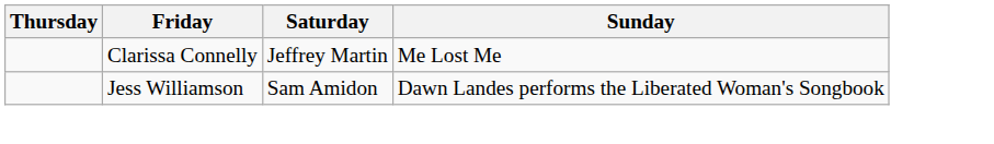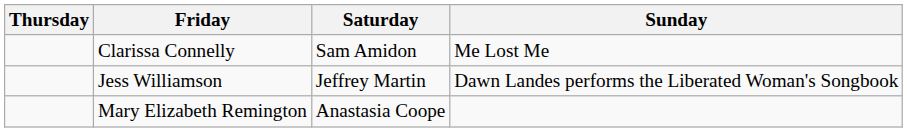 <table class="wikitable">
 <tr>
 <th>Thursday</th>
 <th>Friday</th>
 <th>Saturday</th>
 <th>Sunday</th>
 </tr>
 <tr>
 <td></td>
 <td>Clarissa Connelly</td>
-<td>Jeffrey Martin</td>
+<td>Sam Amidon</td>
 <td>Me Lost Me</td>
 </tr>
 <tr>
 <td></td>
 <td>Jess Williamson</td>
-<td>Sam Amidon</td>
+<td>Jeffrey Martin</td>
 <td>Dawn Landes performs the Liberated Woman's Songbook</td>
 </tr>
+<tr>
+<td></td>
+<td>Mary Elizabeth Remington</td>
+<td>Anastasia Coope</td>
+<td></td>
+</tr>
 </table>
